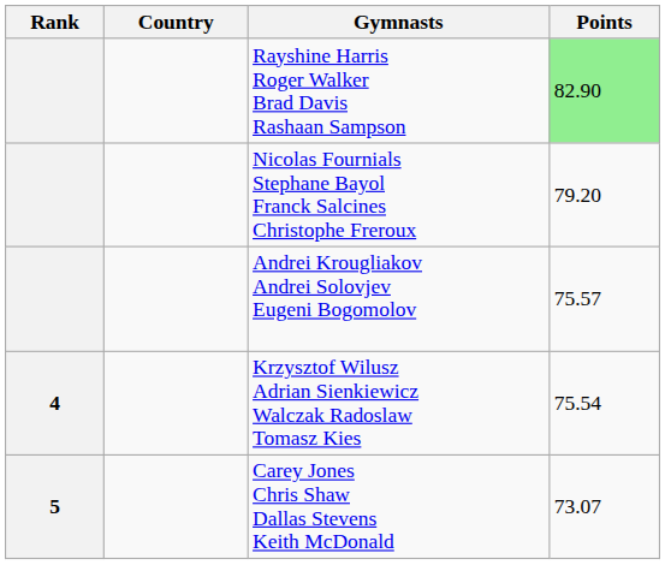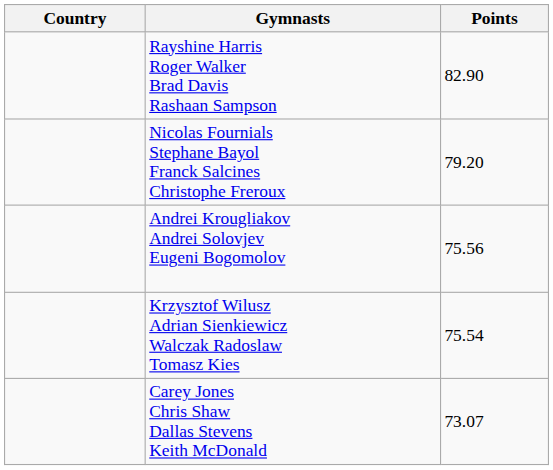 <table class="wikitable" width=500>
 <tr bgcolor="#efefef">
-<th>Rank</th>
 <th>Country</th>
 <th>Gymnasts</th>
 <th>Points</th>
 </tr>
 <tr>
-<th></th>
 <td></td>
 <td><a href='#'>Rayshine Harris</a> <br> <a href='#'>Roger Walker</a> <br> <a href='#'>Brad Davis</a> <br> <a href='#'>Rashaan Sampson</a></td>
-<td style="background: lightgreen;">82.90</td>
+<td>82.90</td>
 </tr>
 <tr>
-<th></th>
 <td></td>
 <td><a href='#'>Nicolas Fournials</a> <br> <a href='#'>Stephane Bayol</a> <br> <a href='#'>Franck Salcines</a> <br> <a href='#'>Christophe Freroux</a></td>
 <td>79.20</td>
 </tr>
 <tr>
-<th></th>
 <td></td>
 <td><a href='#'>Andrei Krougliakov</a> <br> <a href='#'>Andrei Solovjev</a> <br> <a href='#'>Eugeni Bogomolov</a><br>  </td>
-<td>75.57</td>
+<td>75.56</td>
 </tr>
 <tr>
-<th>4</th>
 <td></td>
 <td><a href='#'>Krzysztof Wilusz</a> <br> <a href='#'>Adrian Sienkiewicz</a> <br> <a href='#'>Walczak Radoslaw</a> <br> <a href='#'>Tomasz Kies</a></td>
 <td>75.54</td>
 </tr>
 <tr>
-<th>5</th>
 <td></td>
 <td><a href='#'>Carey Jones</a> <br> <a href='#'>Chris Shaw</a> <br> <a href='#'>Dallas Stevens</a> <br> <a href='#'>Keith McDonald</a></td>
 <td>73.07</td>
 </tr>
 </table>
